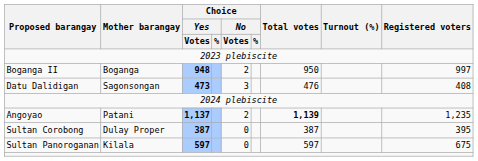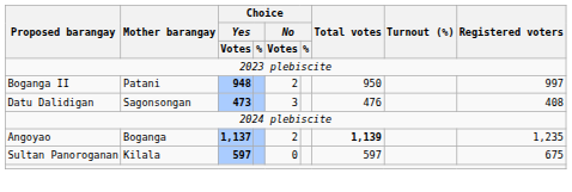 <table class="wikitable" style="text-align:right; line-height:1.25em; font-size:90%;">
 <tr>
 <th rowspan="3">Proposed barangay</th>
 <th rowspan="3">Mother barangay</th>
 <th colspan="4">Choice</th>
 <th rowspan="3">Total votes</th>
 <th rowspan="3">Turnout (%)</th>
 <th rowspan="3">Registered voters</th>
 </tr>
 <tr>
 <th colspan="2"><em>Yes</em></th>
 <th colspan="2"><em>No</em></th>
 </tr>
 <tr>
 <th>Votes</th>
 <th>%</th>
 <th>Votes</th>
 <th>%</th>
 </tr>
 <tr>
 <td colspan="9" align="center"><em>2023 plebiscite</em> </td>
 </tr>
 <tr>
 <td align="left">Boganga II</td>
-<td align="left">Boganga</td>
+<td align="left">Patani</td>
 <td bgcolor="#acf"><strong>948</strong></td>
 <td bgcolor="#acf"><strong></strong></td>
 <td>2</td>
 <td></td>
 <td>950</td>
 <td></td>
 <td>997</td>
 </tr>
 <tr>
 <td align="left">Datu Dalidigan</td>
 <td align="left">Sagonsongan</td>
 <td bgcolor="#acf"><strong>473</strong></td>
 <td bgcolor="#acf"><strong></strong></td>
 <td>3</td>
 <td></td>
 <td>476</td>
 <td></td>
 <td>408</td>
 </tr>
 <tr>
 <td colspan="9" align="center"><em>2024 plebiscite</em> </td>
 </tr>
 <tr>
 <td align="left">Angoyao</td>
-<td align="left">Patani</td>
+<td align="left">Boganga</td>
 <td bgcolor="#acf"><strong>1,137</strong></td>
 <td bgcolor="#acf"><strong></strong></td>
 <td>2</td>
 <td></td>
 <td><strong>1,139</strong></td>
 <td></td>
 <td>1,235</td>
-</tr>
-<tr>
-<td align="left">Sultan Corobong</td>
-<td align="left">Dulay Proper</td>
-<td bgcolor="#acf"><strong>387</strong></td>
-<td bgcolor="#acf"><strong></strong></td>
-<td>0</td>
-<td></td>
-<td>387</td>
-<td></td>
-<td>395</td>
 </tr>
 <tr>
 <td align="left">Sultan Panoroganan</td>
 <td align="left">Kilala</td>
 <td bgcolor="#acf"><strong>597</strong></td>
 <td bgcolor="#acf"><strong></strong></td>
 <td>0</td>
 <td></td>
 <td>597</td>
 <td></td>
 <td>675</td>
 </tr>
 <tr>
 <td colspan="9" align="left"></td>
 </tr>
 </table>
